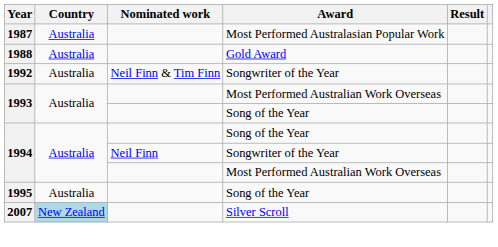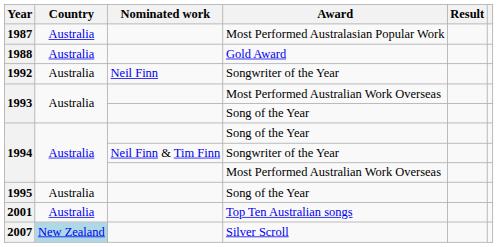 <table class="wikitable sortable plainrowheaders">
 <tr>
 <th scope="col">Year</th>
 <th scope="col">Country</th>
 <th scope="col">Nominated work</th>
 <th scope="col">Award</th>
 <th scope="col">Result</th>
 <th scope="col" class="unsortable"></th>
 </tr>
 <tr>
 <th scope="row">1987</th>
 <td style="text-align: center;"><a href='#'>Australia</a></td>
 <td></td>
 <td>Most Performed Australasian Popular Work</td>
 <td></td>
 <td align="center"></td>
 </tr>
 <tr>
 <th scope="row">1988</th>
 <td style="text-align: center;"><a href='#'>Australia</a></td>
 <td></td>
 <td><a href='#'>Gold Award</a></td>
 <td></td>
 <td align="center"></td>
 </tr>
 <tr>
 <th scope="row">1992</th>
 <td style="text-align: center;">Australia</td>
-<td><a href='#'>Neil Finn</a> & <a href='#'>Tim Finn</a></td>
+<td><a href='#'>Neil Finn</a></td>
 <td>Songwriter of the Year</td>
 <td></td>
 <td align="center"></td>
 </tr>
 <tr>
 <th scope="row" rowspan=2>1993</th>
 <td style="text-align: center;" rowspan=2>Australia</td>
 <td></td>
 <td>Most Performed Australian Work Overseas</td>
 <td></td>
 <td align="center"></td>
 </tr>
 <tr>
 <td></td>
 <td>Song of the Year</td>
 <td></td>
 <td align="center"></td>
 </tr>
 <tr>
 <th scope="row" rowspan=3>1994</th>
 <td style="text-align: center;" rowspan=3><a href='#'>Australia</a></td>
 <td></td>
 <td>Song of the Year</td>
 <td></td>
 <td align="center"></td>
 </tr>
 <tr>
-<td><a href='#'>Neil Finn</a></td>
+<td><a href='#'>Neil Finn</a> & <a href='#'>Tim Finn</a></td>
 <td>Songwriter of the Year</td>
 <td></td>
 <td align="center"></td>
 </tr>
 <tr>
 <td></td>
 <td>Most Performed Australian Work Overseas</td>
 <td></td>
 <td align="center"></td>
 </tr>
 <tr>
 <th scope="row">1995</th>
 <td style="text-align: center;">Australia</td>
 <td></td>
 <td>Song of the Year</td>
 <td></td>
 <td align="center"></td>
 </tr>
 <tr>
+<th scope="row">2001</th>
+<td style="text-align: center;"><a href='#'>Australia</a></td>
+<td></td>
+<td><a href='#'>Top Ten Australian songs</a></td>
+<td></td>
+<td align="center"></td>
+</tr>
+<tr>
 <th scope="row">2007</th>
 <td style="background: lightblue; text-align: center;"><a href='#'>New Zealand</a></td>
 <td></td>
 <td><a href='#'>Silver Scroll</a></td>
 <td></td>
 <td align="center"></td>
 </tr>
 </table>
